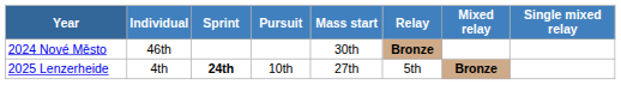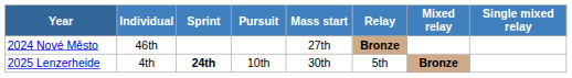 <table class="wikitable" style="font-size:95%; text-align:center; border:grey solid 1px; border-collapse:collapse; background:#ffffff;">
 <tr>
 <th style="background-color:#369; color:white;    width:140px;">Year</th>
 <th style="background-color:#4180be; color:white; width:65px;">Individual</th>
 <th style="background-color:#4180be; color:white; width:65px;">Sprint</th>
 <th style="background-color:#4180be; color:white; width:65px;">Pursuit</th>
 <th style="background-color:#4180be; color:white; width:80px;">Mass start</th>
 <th style="background-color:#4180be; color:white; width:65px;">Relay</th>
 <th style="background-color:#4180be; color:white; width:75px;">Mixed relay</th>
 <th style="background-color:#4180be; color:white; width:120px;">Single mixed relay</th>
 </tr>
 <tr>
 <td align=left> <a href='#'>2024 Nové Město</a></td>
 <td>46th</td>
 <td></td>
 <td></td>
-<td>30th</td>
+<td>27th</td>
 <td style="background:#cfaa88;"><strong>Bronze</strong></td>
 <td></td>
 <td></td>
 </tr>
 <tr>
 <td align=left> <a href='#'>2025 Lenzerheide</a></td>
 <td>4th</td>
 <td><strong>24th</strong></td>
 <td>10th</td>
-<td>27th</td>
+<td>30th</td>
 <td>5th</td>
 <td style="background:#cfaa88;"><strong>Bronze</strong></td>
 <td></td>
 </tr>
 </table>
